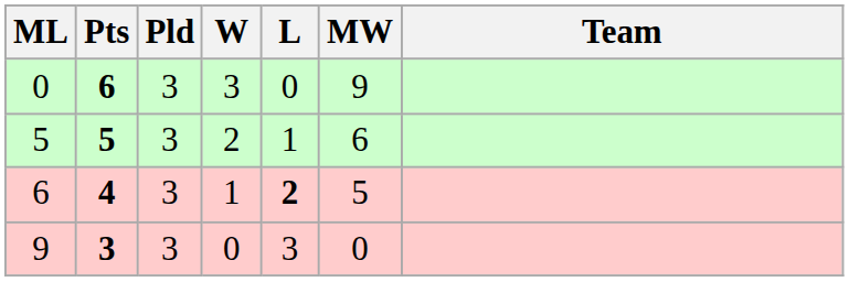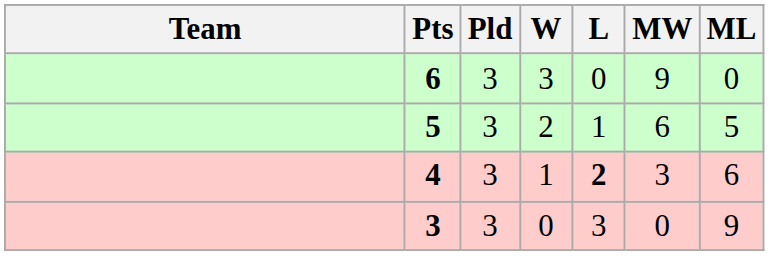 <table class="wikitable" style="text-align:center">
 <tr>
-<th width=20>ML</th>
+<th width=200>Team</th>
 <th width=20>Pts</th>
 <th width=20>Pld</th>
 <th width=20>W</th>
 <th width=20>L</th>
 <th width=20>MW</th>
-<th width=200>Team</th>
+<th width=20>ML</th>
 </tr>
 <tr bgcolor="#ccffcc">
-<td>0</td>
+<td style="text-align:left;"></td>
 <td><strong>6</strong></td>
 <td>3</td>
 <td>3</td>
 <td>0</td>
 <td>9</td>
-<td style="text-align:left;"></td>
+<td>0</td>
 </tr>
 <tr bgcolor="#ccffcc">
-<td>5</td>
+<td style="text-align:left;"></td>
 <td><strong>5</strong></td>
 <td>3</td>
 <td>2</td>
 <td>1</td>
 <td>6</td>
-<td style="text-align:left;"></td>
+<td>5</td>
 </tr>
 <tr bgcolor="#ffcccc">
-<td>6</td>
+<td style="text-align:left;"></td>
 <td><strong>4</strong></td>
 <td>3</td>
 <td>1</td>
 <td><strong>2</strong></td>
-<td>5</td>
-<td style="text-align:left;"></td>
+<td>3</td>
+<td>6</td>
 </tr>
 <tr bgcolor="#ffcccc">
-<td>9</td>
+<td style="text-align:left;"></td>
 <td><strong>3</strong></td>
 <td>3</td>
 <td>0</td>
 <td>3</td>
 <td>0</td>
-<td style="text-align:left;"></td>
+<td>9</td>
 </tr>
 </table>
